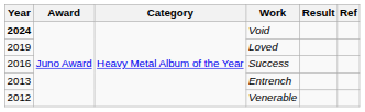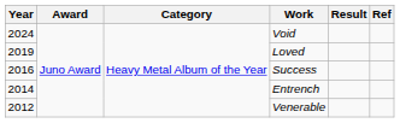 <table class="wikitable">
 <tr>
 <th>Year</th>
 <th>Award</th>
 <th>Category</th>
 <th>Work</th>
 <th>Result</th>
 <th>Ref</th>
 </tr>
 <tr>
-<td><strong>2024</strong></td>
+<td>2024</td>
 <td rowspan="5"><a href='#'>Juno Award</a></td>
 <td rowspan="5"><a href='#'>Heavy Metal Album of the Year</a></td>
 <td><em>Void</em></td>
 <td></td>
 <td></td>
 </tr>
 <tr>
 <td>2019</td>
 <td><em>Loved</em></td>
 <td></td>
 <td></td>
 </tr>
 <tr>
 <td>2016</td>
 <td><em>Success</em></td>
 <td></td>
 <td></td>
 </tr>
 <tr>
-<td>2013</td>
+<td>2014</td>
 <td><em>Entrench</em></td>
 <td></td>
 <td></td>
 </tr>
 <tr>
 <td>2012</td>
 <td><em>Venerable</em></td>
 <td></td>
 <td></td>
 </tr>
 </table>
